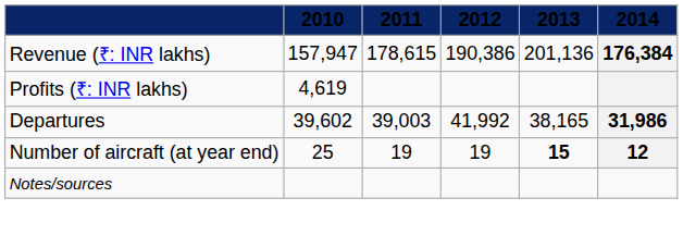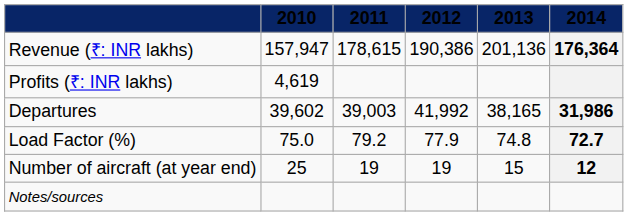 <table class="wikitable">
 <tr align="center">
 <th style="background: #082567;"></th>
 <th style="background: #082567;"><span>2010</span></th>
 <th style="background: #082567;"><span>2011</span></th>
 <th style="background: #082567;"><span>2012</span></th>
 <th style="background: #082567;"><span>2013</span></th>
 <th style="background: #082567;"><span>2014</span></th>
 </tr>
 <tr>
 <td>Revenue (<a href='#'>₹: INR</a> lakhs)</td>
 <td align=center>157,947</td>
 <td align=center>178,615</td>
 <td align=center>190,386</td>
 <td align=center>201,136</td>
-<th align=center>176,384</th>
+<th align=center>176,364</th>
 </tr>
 <tr>
 <td>Profits (<a href='#'>₹: INR</a> lakhs)</td>
 <td align=center>4,619</td>
 <td align=center></td>
 <td align=center></td>
 <td align=center></td>
 <th align=center></th>
 </tr>
 <tr>
 <td>Departures</td>
 <td align=center>39,602</td>
 <td align=center>39,003</td>
 <td align=center>41,992</td>
 <td align=center>38,165</td>
 <th align=center>31,986</th>
 </tr>
 <tr>
+<td>Load Factor (%)</td>
+<td align=center>75.0</td>
+<td align=center>79.2</td>
+<td align=center>77.9</td>
+<td align=center>74.8</td>
+<th align=center>72.7</th>
+</tr>
+<tr>
 <td>Number of aircraft (at year end)</td>
 <td align=center>25</td>
 <td align=center>19</td>
 <td align=center>19</td>
-<td align=center><strong>15</strong></td>
+<td align=center>15</td>
 <th align=center>12</th>
 </tr>
 <tr>
 <td><small><em>Notes/sources</em></small></td>
 <td align=center></td>
 <td align=center></td>
 <td align=center></td>
 <td align=center></td>
 <td align=center></td>
 </tr>
 </table>
